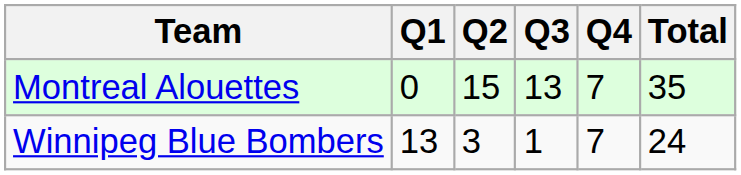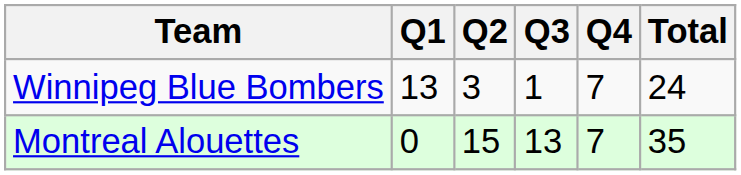 <table class="wikitable">
 <tr>
 <th>Team</th>
 <th>Q1</th>
 <th>Q2</th>
 <th>Q3</th>
 <th>Q4</th>
 <th>Total</th>
 </tr>
+<tr>
+<td><a href='#'>Winnipeg Blue Bombers</a></td>
+<td>13</td>
+<td>3</td>
+<td>1</td>
+<td>7</td>
+<td>24</td>
+</tr>
 <tr style="background-color:#DDFFDD">
 <td><a href='#'>Montreal Alouettes</a></td>
 <td>0</td>
 <td>15</td>
 <td>13</td>
 <td>7</td>
 <td>35</td>
 </tr>
-<tr>
-<td><a href='#'>Winnipeg Blue Bombers</a></td>
-<td>13</td>
-<td>3</td>
-<td>1</td>
-<td>7</td>
-<td>24</td>
-</tr>
 </table>
